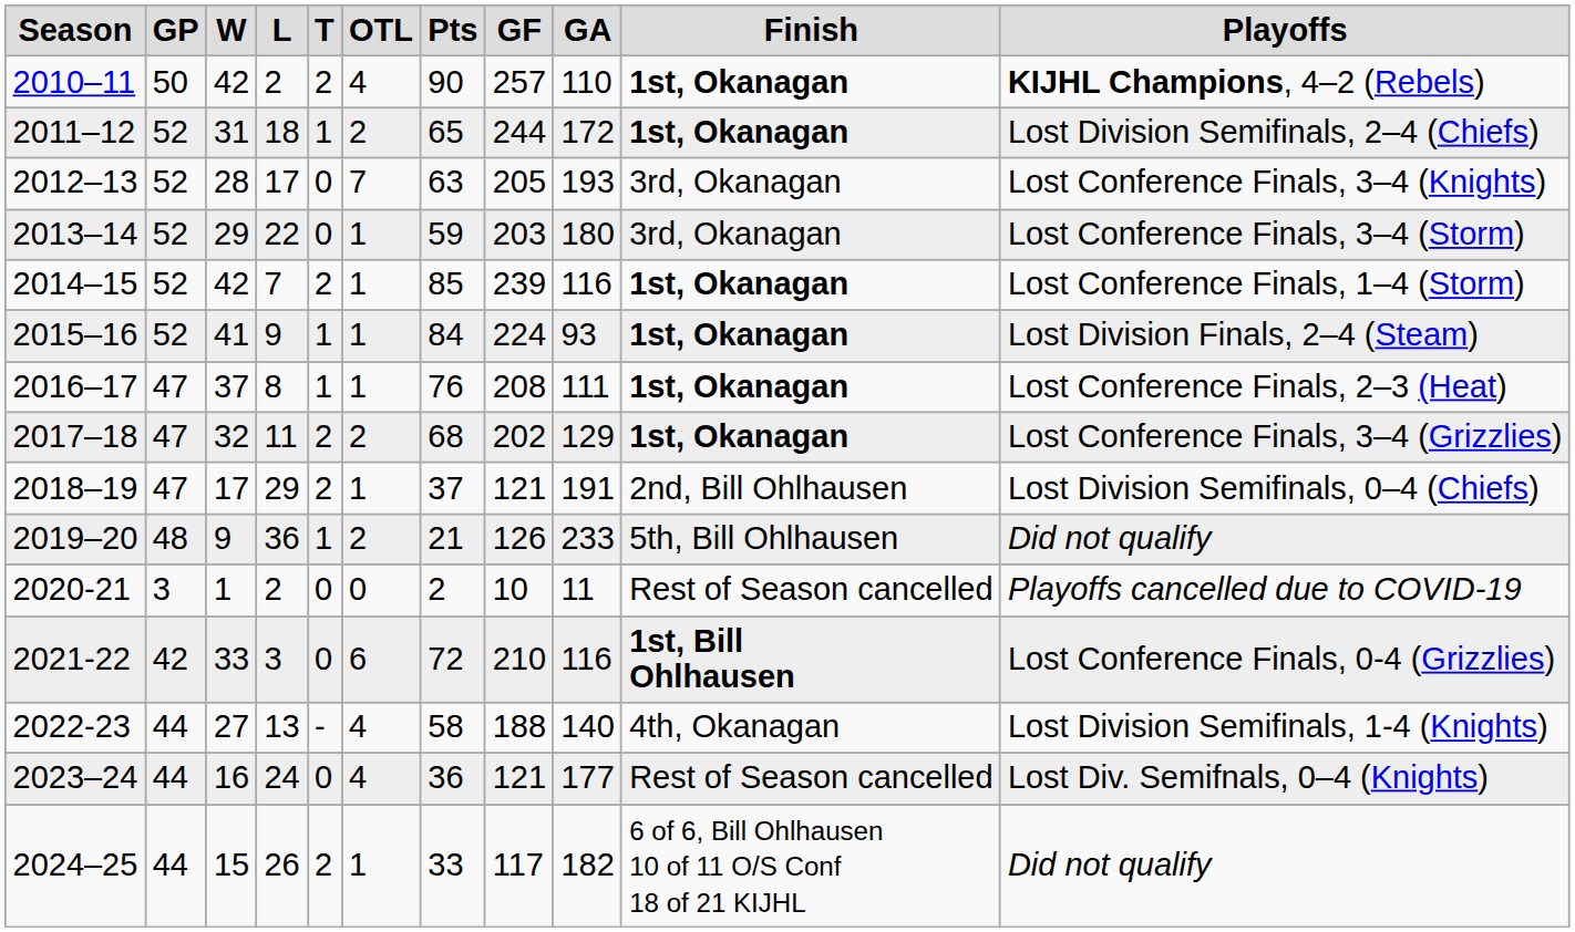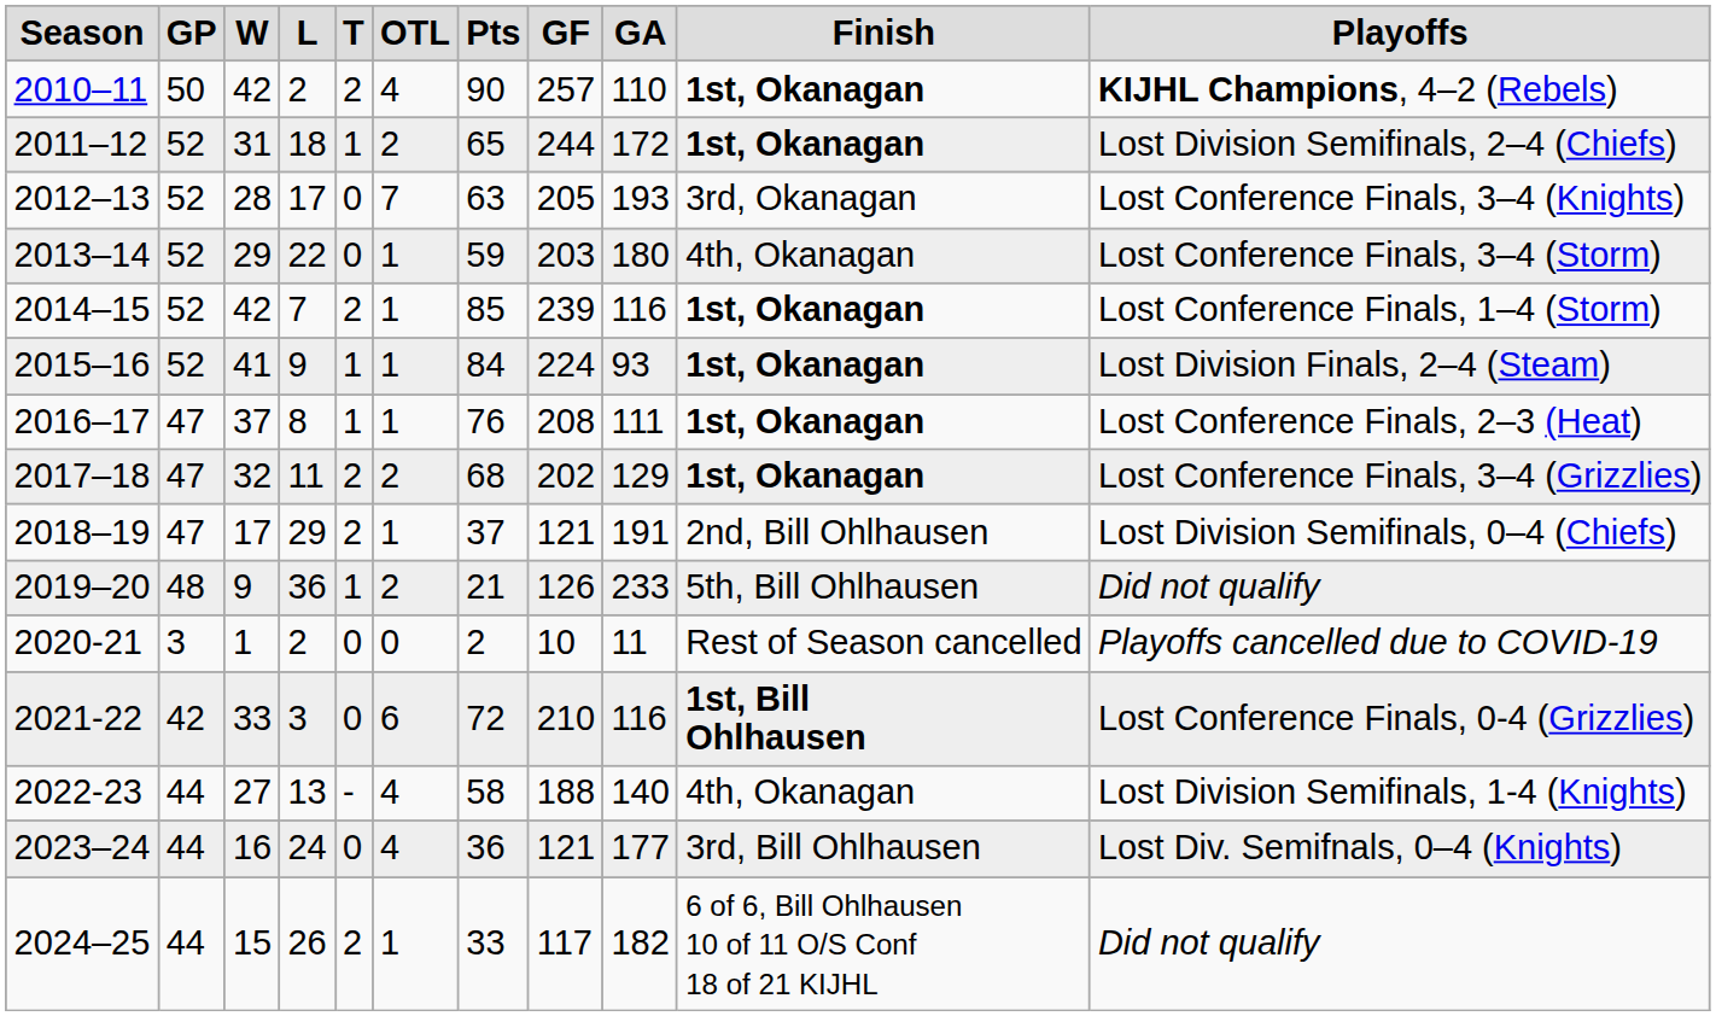 <table class="wikitable">
 <tr style="font-weight:bold;text-align:center; background:#ddd;"|>
 <td>Season</td>
 <td>GP</td>
 <td>W</td>
 <td>L</td>
 <td>T</td>
 <td>OTL</td>
 <td>Pts</td>
 <td>GF</td>
 <td>GA</td>
 <td>Finish</td>
 <td>Playoffs</td>
 </tr>
 <tr>
 <td><a href='#'>2010–11</a></td>
 <td>50</td>
 <td>42</td>
 <td>2</td>
 <td>2</td>
 <td>4</td>
 <td>90</td>
 <td>257</td>
 <td>110</td>
 <td><strong>1st, Okanagan</strong></td>
 <td><strong>KIJHL Champions</strong>, 4–2 (<a href='#'>Rebels</a>)</td>
 </tr>
 <tr style="background:#eee;">
 <td>2011–12</td>
 <td>52</td>
 <td>31</td>
 <td>18</td>
 <td>1</td>
 <td>2</td>
 <td>65</td>
 <td>244</td>
 <td>172</td>
 <td><strong>1st, Okanagan</strong></td>
 <td>Lost Division Semifinals, 2–4 (<a href='#'>Chiefs</a>)</td>
 </tr>
 <tr>
 <td>2012–13</td>
 <td>52</td>
 <td>28</td>
 <td>17</td>
 <td>0</td>
 <td>7</td>
 <td>63</td>
 <td>205</td>
 <td>193</td>
 <td>3rd, Okanagan</td>
 <td>Lost Conference Finals, 3–4 (<a href='#'>Knights</a>)</td>
 </tr>
 <tr style="background:#eee;">
 <td>2013–14</td>
 <td>52</td>
 <td>29</td>
 <td>22</td>
 <td>0</td>
 <td>1</td>
 <td>59</td>
 <td>203</td>
 <td>180</td>
-<td>3rd, Okanagan</td>
+<td>4th, Okanagan</td>
 <td>Lost Conference Finals, 3–4 (<a href='#'>Storm</a>)</td>
 </tr>
 <tr>
 <td>2014–15</td>
 <td>52</td>
 <td>42</td>
 <td>7</td>
 <td>2</td>
 <td>1</td>
 <td>85</td>
 <td>239</td>
 <td>116</td>
 <td><strong>1st, Okanagan</strong></td>
 <td>Lost Conference Finals, 1–4 (<a href='#'>Storm</a>)</td>
 </tr>
 <tr style="background:#eee;">
 <td>2015–16</td>
 <td>52</td>
 <td>41</td>
 <td>9</td>
 <td>1</td>
 <td>1</td>
 <td>84</td>
 <td>224</td>
 <td>93</td>
 <td><strong>1st, Okanagan</strong></td>
 <td>Lost Division Finals, 2–4 (<a href='#'>Steam</a>)</td>
 </tr>
 <tr>
 <td>2016–17</td>
 <td>47</td>
 <td>37</td>
 <td>8</td>
 <td>1</td>
 <td>1</td>
 <td>76</td>
 <td>208</td>
 <td>111</td>
 <td><strong>1st, Okanagan</strong></td>
 <td>Lost Conference Finals, 2–3 <a href='#'>(Heat</a>)</td>
 </tr>
 <tr style="background:#eee;">
 <td>2017–18</td>
 <td>47</td>
 <td>32</td>
 <td>11</td>
 <td>2</td>
 <td>2</td>
 <td>68</td>
 <td>202</td>
 <td>129</td>
 <td><strong>1st, Okanagan</strong></td>
 <td>Lost Conference Finals, 3–4 (<a href='#'>Grizzlies</a>)</td>
 </tr>
 <tr>
 <td>2018–19</td>
 <td>47</td>
 <td>17</td>
 <td>29</td>
 <td>2</td>
 <td>1</td>
 <td>37</td>
 <td>121</td>
 <td>191</td>
 <td>2nd, Bill Ohlhausen</td>
 <td>Lost Division Semifinals, 0–4 (<a href='#'>Chiefs</a>)</td>
 </tr>
 <tr style="background:#eee;">
 <td>2019–20</td>
 <td>48</td>
 <td>9</td>
 <td>36</td>
 <td>1</td>
 <td>2</td>
 <td>21</td>
 <td>126</td>
 <td>233</td>
 <td>5th, Bill Ohlhausen</td>
 <td><em>Did not qualify</em></td>
 </tr>
 <tr>
 <td>2020-21</td>
 <td>3</td>
 <td>1</td>
 <td>2</td>
 <td>0</td>
 <td>0</td>
 <td>2</td>
 <td>10</td>
 <td>11</td>
 <td>Rest of Season cancelled</td>
 <td><em>Playoffs cancelled due to COVID-19</em></td>
 </tr>
 <tr style="background:#eee;">
 <td>2021-22</td>
 <td>42</td>
 <td>33</td>
 <td>3</td>
 <td>0</td>
 <td>6</td>
 <td>72</td>
 <td>210</td>
 <td>116</td>
 <td><strong>1st, Bill</strong><br><strong>Ohlhausen</strong></td>
 <td>Lost Conference Finals, 0-4 (<a href='#'>Grizzlies</a>)</td>
 </tr>
 <tr>
 <td>2022-23</td>
 <td>44</td>
 <td>27</td>
 <td>13</td>
 <td>-</td>
 <td>4</td>
 <td>58</td>
 <td>188</td>
 <td>140</td>
 <td>4th, Okanagan</td>
 <td>Lost Division Semifinals, 1-4 (<a href='#'>Knights</a>)</td>
 </tr>
 <tr style="background:#eee;">
 <td>2023–24</td>
 <td>44</td>
 <td>16</td>
 <td>24</td>
 <td>0</td>
 <td>4</td>
 <td>36</td>
 <td>121</td>
 <td>177</td>
-<td>Rest of Season cancelled</td>
+<td>3rd, Bill Ohlhausen</td>
 <td>Lost Div. Semifnals, 0–4 (<a href='#'>Knights</a>)</td>
 </tr>
 <tr>
 <td>2024–25</td>
 <td>44</td>
 <td>15</td>
 <td>26</td>
 <td>2</td>
 <td>1</td>
 <td>33</td>
 <td>117</td>
 <td>182</td>
 <td><small>6 of 6, Bill Ohlhausen<br>10 of 11 O/S Conf<br>18 of 21 KIJHL </small></td>
 <td><em>Did not qualify</em></td>
 </tr>
 </table>
